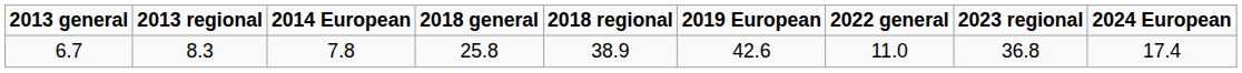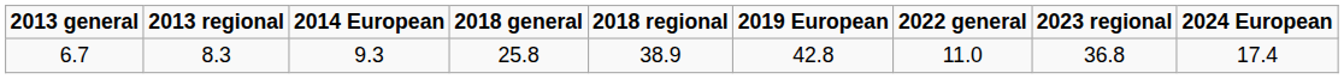 <table class="wikitable" style="text-align:center">
 <tr>
 <td><strong>2013 general</strong></td>
 <td><strong>2013 regional</strong></td>
 <td><strong>2014 European</strong></td>
 <td><strong>2018 general</strong></td>
 <td><strong>2018 regional</strong></td>
 <td><strong>2019 European</strong></td>
 <td><strong>2022 general</strong></td>
 <td><strong>2023 regional</strong></td>
 <td><strong>2024 European</strong></td>
 </tr>
 <tr>
 <td>6.7</td>
 <td>8.3</td>
-<td>7.8</td>
+<td>9.3</td>
 <td>25.8</td>
 <td>38.9</td>
-<td>42.6</td>
+<td>42.8</td>
 <td>11.0</td>
 <td>36.8</td>
 <td>17.4</td>
 </tr>
 </table>
